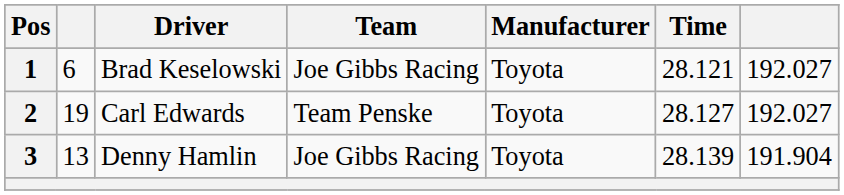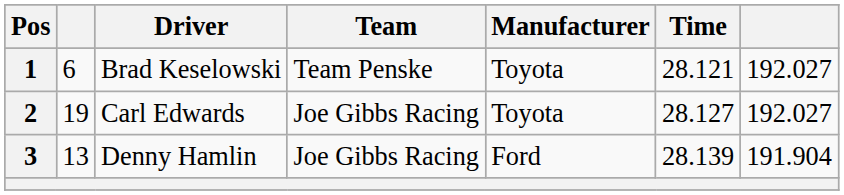 <table class="wikitable" style="font-size:95%">
 <tr>
 <th>Pos</th>
 <th></th>
 <th>Driver</th>
 <th>Team</th>
 <th>Manufacturer</th>
 <th>Time</th>
 <th></th>
 </tr>
 <tr>
 <th>1</th>
 <td>6</td>
 <td>Brad Keselowski</td>
-<td>Joe Gibbs Racing</td>
+<td>Team Penske</td>
 <td>Toyota</td>
 <td>28.121</td>
 <td>192.027</td>
 </tr>
 <tr>
 <th>2</th>
 <td>19</td>
 <td>Carl Edwards</td>
-<td>Team Penske</td>
+<td>Joe Gibbs Racing</td>
 <td>Toyota</td>
 <td>28.127</td>
 <td>192.027</td>
 </tr>
 <tr>
 <th>3</th>
 <td>13</td>
 <td>Denny Hamlin</td>
 <td>Joe Gibbs Racing</td>
-<td>Toyota</td>
+<td>Ford</td>
 <td>28.139</td>
 <td>191.904</td>
 </tr>
 <tr>
 <th colspan="7"></th>
 </tr>
 </table>
